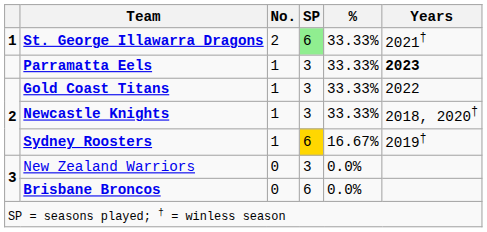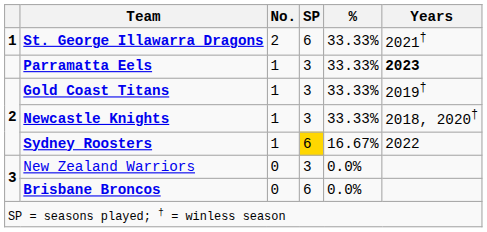 <table class="wikitable sortable">
 <tr>
 <th></th>
 <th>Team</th>
 <th>No.</th>
 <th>SP</th>
 <th>%</th>
 <th>Years</th>
 </tr>
 <tr>
 <td><strong>1</strong></td>
 <td><strong> <a href='#'>St. George Illawarra Dragons</a></strong></td>
 <td>2</td>
-<td style="background: lightgreen;">6</td>
+<td>6</td>
 <td>33.33%</td>
 <td>2021<sup>†</sup></td>
 </tr>
 <tr>
 <td></td>
 <td><strong> <a href='#'>Parramatta Eels</a></strong></td>
 <td>1</td>
 <td>3</td>
 <td>33.33%</td>
 <td><strong>2023</strong></td>
 </tr>
 <tr>
 <td rowspan="3"><strong>2</strong></td>
 <td><strong> <a href='#'>Gold Coast Titans</a></strong></td>
 <td>1</td>
 <td>3</td>
 <td>33.33%</td>
-<td>2022</td>
+<td>2019<sup>†</sup></td>
 </tr>
 <tr>
 <td><strong> <a href='#'>Newcastle Knights</a></strong></td>
 <td>1</td>
 <td>3</td>
 <td>33.33%</td>
 <td>2018, 2020<sup>†</sup></td>
 </tr>
 <tr>
 <td><strong> <a href='#'>Sydney Roosters</a></strong></td>
 <td>1</td>
 <td style="background: gold;">6</td>
 <td>16.67%</td>
-<td>2019<sup>†</sup></td>
+<td>2022</td>
 </tr>
 <tr>
 <td rowspan="2"><strong>3</strong></td>
 <td> <a href='#'>New Zealand Warriors</a></td>
 <td>0</td>
 <td>3</td>
 <td>0.0%</td>
 <td></td>
 </tr>
 <tr>
 <td><strong> <a href='#'>Brisbane Broncos</a></strong></td>
 <td>0</td>
 <td>6</td>
 <td>0.0%</td>
 <td></td>
 </tr>
 <tr>
 <td colspan="6"><small>SP = seasons played; <sup>†</sup> = winless season</small></td>
 </tr>
 </table>
